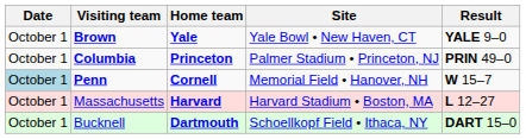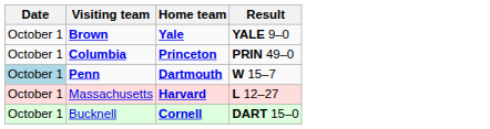 <table class="wikitable">
 <tr>
 <th>Date</th>
 <th>Visiting team</th>
 <th>Home team</th>
-<th>Site</th>
 <th>Result</th>
 </tr>
 <tr>
 <td>October 1</td>
 <td><strong><a href='#'>Brown</a></strong></td>
 <td><strong><a href='#'>Yale</a></strong></td>
-<td><a href='#'>Yale Bowl</a> • <a href='#'>New Haven, CT</a></td>
 <td><strong>YALE</strong> 9–0</td>
 </tr>
 <tr>
 <td>October 1</td>
 <td><strong><a href='#'>Columbia</a></strong></td>
 <td><strong><a href='#'>Princeton</a></strong></td>
-<td><a href='#'>Palmer Stadium</a> • <a href='#'>Princeton, NJ</a></td>
 <td><strong>PRIN</strong> 49–0</td>
 </tr>
 <tr>
 <td style="background: lightblue;">October 1</td>
 <td><strong><a href='#'>Penn</a></strong></td>
-<td><strong><a href='#'>Cornell</a></strong></td>
-<td><a href='#'>Memorial Field</a> • <a href='#'>Hanover, NH</a></td>
+<td><strong><a href='#'>Dartmouth</a></strong></td>
 <td><strong>W</strong> 15–7</td>
 </tr>
 <tr style="background:#FFDDDD;">
 <td>October 1</td>
 <td><a href='#'>Massachusetts</a></td>
 <td><strong><a href='#'>Harvard</a></strong></td>
-<td><a href='#'>Harvard Stadium</a> • <a href='#'>Boston, MA</a></td>
 <td><strong>L</strong> 12–27</td>
 </tr>
 <tr style="background:#DDFFDD;">
 <td>October 1</td>
 <td><a href='#'>Bucknell</a></td>
-<td><strong><a href='#'>Dartmouth</a></strong></td>
-<td><a href='#'>Schoellkopf Field</a> • <a href='#'>Ithaca, NY</a></td>
+<td><strong><a href='#'>Cornell</a></strong></td>
 <td><strong>DART</strong> 15–0</td>
 </tr>
 </table>
